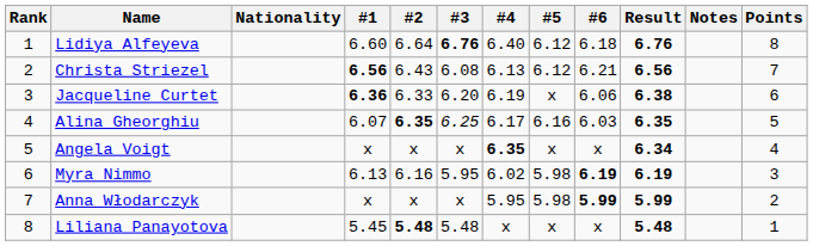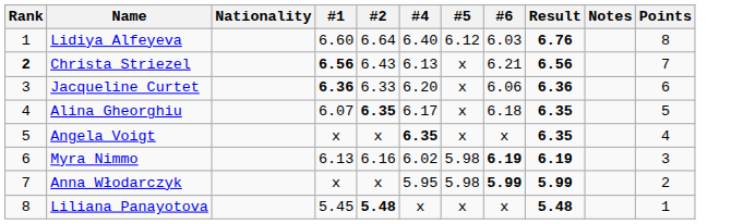 <table class="wikitable sortable" style="text-align:center">
 <tr>
 <th>Rank</th>
 <th>Name</th>
 <th>Nationality</th>
 <th>#1</th>
 <th>#2</th>
-<th>#3</th>
 <th>#4</th>
 <th>#5</th>
 <th>#6</th>
 <th>Result</th>
 <th>Notes</th>
 <th>Points</th>
 </tr>
 <tr>
 <td>1</td>
 <td align=left><a href='#'>Lidiya Alfeyeva</a></td>
 <td align=left></td>
 <td>6.60</td>
 <td>6.64</td>
-<td><strong>6.76</strong></td>
 <td>6.40</td>
 <td>6.12</td>
-<td>6.18</td>
+<td>6.03</td>
 <td><strong>6.76</strong></td>
 <td></td>
 <td>8</td>
 </tr>
 <tr>
-<td>2</td>
+<td><strong>2</strong></td>
 <td align=left><a href='#'>Christa Striezel</a></td>
 <td align=left></td>
 <td><strong>6.56</strong></td>
 <td>6.43</td>
-<td>6.08</td>
 <td>6.13</td>
-<td>6.12</td>
+<td>x</td>
 <td>6.21</td>
 <td><strong>6.56</strong></td>
 <td></td>
 <td>7</td>
 </tr>
 <tr>
 <td>3</td>
 <td align=left><a href='#'>Jacqueline Curtet</a></td>
 <td align=left></td>
 <td><strong>6.36</strong></td>
 <td>6.33</td>
 <td>6.20</td>
-<td>6.19</td>
 <td>x</td>
 <td>6.06</td>
-<td><strong>6.38</strong></td>
+<td><strong>6.36</strong></td>
 <td></td>
 <td>6</td>
 </tr>
 <tr>
 <td>4</td>
 <td align=left><a href='#'>Alina Gheorghiu</a></td>
 <td align=left></td>
 <td>6.07</td>
 <td><strong>6.35</strong></td>
-<td><em>6.25</em></td>
 <td>6.17</td>
-<td>6.16</td>
-<td>6.03</td>
+<td>x</td>
+<td>6.18</td>
 <td><strong>6.35</strong></td>
 <td></td>
 <td>5</td>
 </tr>
 <tr>
 <td>5</td>
 <td align=left><a href='#'>Angela Voigt</a></td>
 <td align=left></td>
 <td>x</td>
 <td>x</td>
-<td>x</td>
 <td><strong>6.35</strong></td>
 <td>x</td>
 <td>x</td>
-<td><strong>6.34</strong></td>
+<td><strong>6.35</strong></td>
 <td></td>
 <td>4</td>
 </tr>
 <tr>
 <td>6</td>
 <td align=left><a href='#'>Myra Nimmo</a></td>
 <td align=left></td>
 <td>6.13</td>
 <td>6.16</td>
-<td>5.95</td>
 <td>6.02</td>
 <td>5.98</td>
 <td><strong>6.19</strong></td>
 <td><strong>6.19</strong></td>
 <td></td>
 <td>3</td>
 </tr>
 <tr>
 <td>7</td>
 <td align=left><a href='#'>Anna Włodarczyk</a></td>
 <td align=left></td>
-<td>x</td>
 <td>x</td>
 <td>x</td>
 <td>5.95</td>
 <td>5.98</td>
 <td><strong>5.99</strong></td>
 <td><strong>5.99</strong></td>
 <td></td>
 <td>2</td>
 </tr>
 <tr>
 <td>8</td>
 <td align=left><a href='#'>Liliana Panayotova</a></td>
 <td align=left></td>
 <td>5.45</td>
 <td><strong>5.48</strong></td>
-<td>5.48</td>
 <td>x</td>
 <td>x</td>
 <td>x</td>
 <td><strong>5.48</strong></td>
 <td></td>
 <td>1</td>
 </tr>
 </table>
